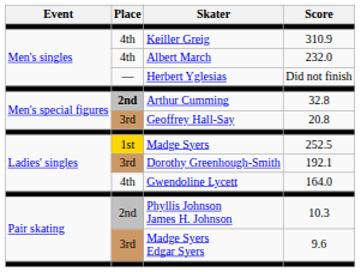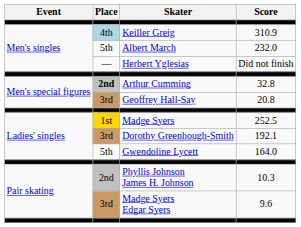 <table class=wikitable>
 <tr>
 <th>Event</th>
 <th>Place</th>
 <th>Skater</th>
 <th>Score</th>
 </tr>
 <tr bgcolor=black>
 <td></td>
 <td></td>
 <td></td>
 <td></td>
 </tr>
 <tr align=center>
 <td rowspan=3 align=left><a href='#'>Men's singles</a></td>
-<td>4th</td>
+<td style="background: lightblue;">4th</td>
 <td align=left><a href='#'>Keiller Greig</a></td>
 <td>310.9</td>
 </tr>
 <tr align=center>
-<td>4th</td>
+<td>5th</td>
 <td align=left><a href='#'>Albert March</a></td>
 <td>232.0</td>
 </tr>
 <tr align=center>
 <td>—</td>
 <td align=left><a href='#'>Herbert Yglesias</a></td>
 <td>Did not finish</td>
 </tr>
 <tr bgcolor=black>
 <td></td>
 <td></td>
 <td></td>
 <td></td>
 </tr>
 <tr align=center>
 <td rowspan=2 align=left><a href='#'>Men's special figures</a></td>
 <td bgcolor=silver><strong>2nd</strong></td>
 <td align=left><a href='#'>Arthur Cumming</a></td>
 <td>32.8</td>
 </tr>
 <tr align=center>
 <td bgcolor=cc9966>3rd</td>
 <td align=left><a href='#'>Geoffrey Hall-Say</a></td>
 <td>20.8</td>
 </tr>
 <tr bgcolor=black>
 <td></td>
 <td></td>
 <td></td>
 <td></td>
 </tr>
 <tr align=center>
 <td rowspan=3 align=left><a href='#'>Ladies' singles</a></td>
 <td bgcolor=gold>1st</td>
 <td align=left><a href='#'>Madge Syers</a></td>
 <td>252.5</td>
 </tr>
 <tr align=center>
 <td bgcolor=cc9966>3rd</td>
 <td align=left><a href='#'>Dorothy Greenhough-Smith</a></td>
 <td>192.1</td>
 </tr>
 <tr align=center>
-<td>4th</td>
+<td>5th</td>
 <td align=left><a href='#'>Gwendoline Lycett</a></td>
 <td>164.0</td>
 </tr>
 <tr bgcolor=black>
 <td></td>
 <td></td>
 <td></td>
 <td></td>
 </tr>
 <tr align=center>
 <td rowspan=2 align=left><a href='#'>Pair skating</a></td>
 <td bgcolor=silver>2nd</td>
 <td align=left><a href='#'>Phyllis Johnson</a> <br> <a href='#'>James H. Johnson</a></td>
 <td>10.3</td>
 </tr>
 <tr align=center>
 <td bgcolor=cc9966>3rd</td>
 <td align=left><a href='#'>Madge Syers</a> <br> <a href='#'>Edgar Syers</a></td>
 <td>9.6</td>
 </tr>
 <tr bgcolor=black>
 <td></td>
 <td></td>
 <td></td>
 <td></td>
 </tr>
 </table>
